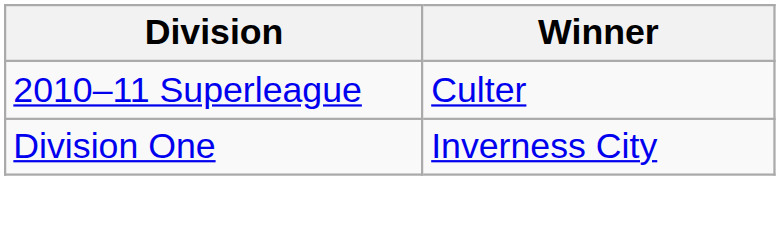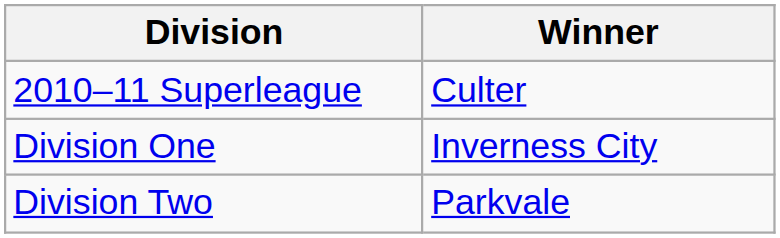 <table class="wikitable">
 <tr>
 <th width=180>Division</th>
 <th width=150>Winner</th>
 </tr>
 <tr>
 <td><a href='#'>2010–11 Superleague</a></td>
 <td><a href='#'>Culter</a></td>
 </tr>
 <tr>
 <td><a href='#'>Division One</a></td>
 <td><a href='#'>Inverness City</a></td>
 </tr>
+<tr>
+<td><a href='#'>Division Two</a></td>
+<td><a href='#'>Parkvale</a></td>
+</tr>
 </table>
